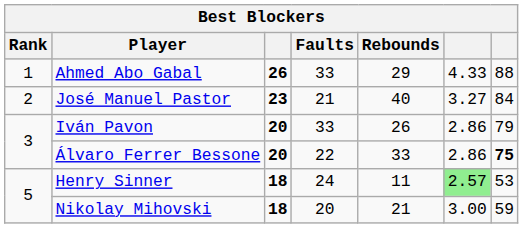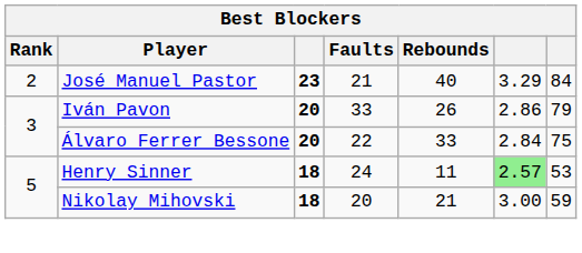 <table class="wikitable sortable" style="font-size:90%; text-align:center">
 <tr>
 <th colspan=7>Best Blockers</th>
 </tr>
 <tr>
 <th class="unsortable">Rank</th>
 <th class="unsortable">Player</th>
 <th></th>
 <th>Faults</th>
 <th>Rebounds</th>
 <th></th>
 <th></th>
 </tr>
 <tr>
-<td>1</td>
-<td align=left> <a href='#'>Ahmed Abo Gabal</a></td>
-<td><strong>26</strong></td>
-<td>33</td>
-<td>29</td>
-<td>4.33</td>
-<td>88</td>
-</tr>
-<tr>
 <td>2</td>
 <td align=left> <a href='#'>José Manuel Pastor</a></td>
 <td><strong>23</strong></td>
 <td>21</td>
 <td>40</td>
-<td>3.27</td>
+<td>3.29</td>
 <td>84</td>
 </tr>
 <tr>
 <td rowspan=2>3</td>
 <td align=left> <a href='#'>Iván Pavon</a></td>
 <td><strong>20</strong></td>
 <td>33</td>
 <td>26</td>
 <td>2.86</td>
 <td>79</td>
 </tr>
 <tr>
 <td align=left> <a href='#'>Álvaro Ferrer Bessone</a></td>
 <td><strong>20</strong></td>
 <td>22</td>
 <td>33</td>
-<td>2.86</td>
-<td><strong>75</strong></td>
+<td>2.84</td>
+<td>75</td>
 </tr>
 <tr>
 <td rowspan=2>5</td>
 <td align=left> <a href='#'>Henry Sinner</a></td>
 <td><strong>18</strong></td>
 <td>24</td>
 <td>11</td>
 <td style="background: lightgreen;">2.57</td>
 <td>53</td>
 </tr>
 <tr>
 <td align=left> <a href='#'>Nikolay Mihovski</a></td>
 <td><strong>18</strong></td>
 <td>20</td>
 <td>21</td>
 <td>3.00</td>
 <td>59</td>
 </tr>
 </table>
